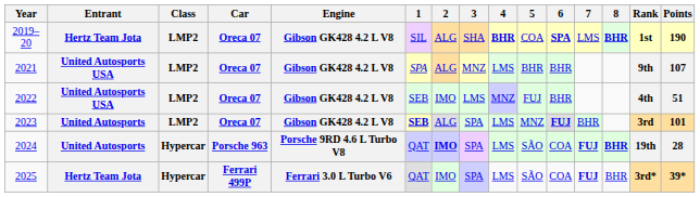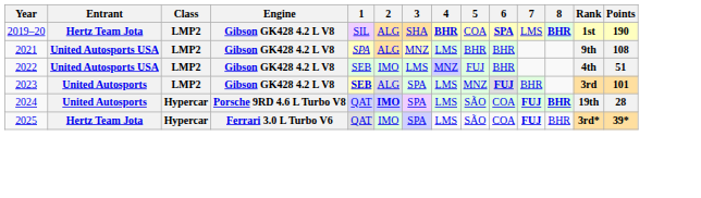 <table class="wikitable" style="text-align:center; font-size:85%">
 <tr>
 <th>Year</th>
 <th>Entrant</th>
 <th>Class</th>
-<th>Car</th>
 <th>Engine</th>
 <th>1</th>
 <th>2</th>
 <th>3</th>
 <th>4</th>
 <th>5</th>
 <th>6</th>
 <th>7</th>
 <th>8</th>
 <th>Rank</th>
 <th>Points</th>
 </tr>
 <tr>
 <td><a href='#'>2019–20</a></td>
 <th><a href='#'>Hertz Team Jota</a></th>
 <th>LMP2</th>
-<th><a href='#'>Oreca 07</a></th>
 <th><a href='#'>Gibson</a> GK428 4.2 L V8</th>
 <td style="background:#EFCFFF;"><a href='#'>SIL</a><br></td>
 <td style="background:#FFDF9F;"><a href='#'>ALG</a><br></td>
 <td style="background:#FFDF9F;"><a href='#'>SHA</a><br></td>
 <td style="background:#FFFFBF;"><strong><a href='#'>BHR</a></strong><br></td>
 <td style="background:#FFFFBF;"><a href='#'>COA</a><br></td>
 <td style="background:#FFFFBF;"><strong><a href='#'>SPA</a></strong><br></td>
 <td style="background:#FFFFBF;"><a href='#'>LMS</a><br></td>
 <td style="background:#DFFFDF;"><strong><a href='#'>BHR</a></strong><br></td>
 <th style="background:#FFFFBF;">1st</th>
 <th style="background:#FFFFBF;">190</th>
 </tr>
 <tr>
 <td><a href='#'>2021</a></td>
 <th><a href='#'>United Autosports USA</a></th>
 <th>LMP2</th>
-<th><a href='#'>Oreca 07</a></th>
 <th><a href='#'>Gibson</a> GK428 4.2 L V8</th>
 <td style="background:#FFFFBF;"><em><a href='#'>SPA</a></em><br></td>
 <td style="background:#FFDF9F;"><a href='#'>ALG</a><br></td>
 <td style="background:#FFFFBF;"><a href='#'>MNZ</a><br></td>
 <td style="background:#DFFFDF;"><a href='#'>LMS</a><br></td>
 <td style="background:#DFFFDF;"><a href='#'>BHR</a><br></td>
 <td style="background:#DFFFDF;"><a href='#'>BHR</a><br></td>
 <td></td>
 <td></td>
 <th>9th</th>
-<th>107</th>
+<th>108</th>
 </tr>
 <tr>
 <td><a href='#'>2022</a></td>
 <th><a href='#'>United Autosports USA</a></th>
 <th>LMP2</th>
-<th><a href='#'>Oreca 07</a></th>
 <th><a href='#'>Gibson</a> GK428 4.2 L V8</th>
 <td style="background:#DFFFDF;"><a href='#'>SEB</a><br></td>
 <td style="background:#DFFFDF;"><a href='#'>IMO</a><br></td>
 <td style="background:#DFFFDF;"><a href='#'>LMS</a><br></td>
 <td style="background:#CFCFFF;"><a href='#'>MNZ</a><br></td>
 <td style="background:#DFFFDF;"><a href='#'>FUJ</a><br></td>
 <td style="background:#DFFFDF;"><a href='#'>BHR</a><br></td>
 <td></td>
 <td></td>
 <th>4th</th>
 <th>51</th>
 </tr>
 <tr>
 <td><a href='#'>2023</a></td>
 <th><a href='#'>United Autosports</a></th>
 <th>LMP2</th>
-<th><a href='#'>Oreca 07</a></th>
 <th><a href='#'>Gibson</a> GK428 4.2 L V8</th>
 <td style="background:#FFFFBF;"><strong><a href='#'>SEB</a><br></strong></td>
 <td style="background:#DFDFDF;"><a href='#'>ALG</a><br></td>
 <td style="background:#DFFFDF;"><a href='#'>SPA</a><br></td>
 <td style="background:#DFFFDF;"><a href='#'>LMS</a><br></td>
 <td style="background:#DFFFDF;"><a href='#'>MNZ</a><br></td>
 <td style="background:#DFDFDF;"><strong><a href='#'>FUJ</a></strong><br></td>
 <td style="background:#DFFFDF;"><a href='#'>BHR</a><br></td>
 <td></td>
 <th style="background:#FFDF9F;">3rd</th>
 <th style="background:#FFDF9F;">101</th>
 </tr>
 <tr>
 <td><a href='#'>2024</a></td>
 <th><a href='#'>United Autosports</a></th>
 <th>Hypercar</th>
-<th><a href='#'>Porsche 963</a></th>
 <th><a href='#'>Porsche</a> 9RD 4.6 L Turbo V8</th>
 <td style="background:#CFCFFF;"><a href='#'>QAT</a><br></td>
 <td style="background:#CFCFFF;"><strong><a href='#'>IMO</a><br></strong></td>
 <td style="background:#EFCFFF;"><a href='#'>SPA</a><br></td>
 <td style="background:#DFFFDF;"><a href='#'>LMS</a><br></td>
 <td style="background:#DFFFDF;"><a href='#'>SÃO</a><br></td>
 <td style="background:#DFFFDF;"><a href='#'>COA</a><br></td>
 <td style="background:#DFFFDF;"><strong><a href='#'>FUJ</a><br></strong></td>
 <td style="background:#DFFFDF;"><strong><a href='#'>BHR</a><br></strong></td>
 <th>19th</th>
 <th>28</th>
 </tr>
 <tr>
 <td><a href='#'>2025</a></td>
 <th><a href='#'>Hertz Team Jota</a></th>
 <th>Hypercar</th>
-<th><a href='#'>Ferrari 499P</a></th>
 <th><a href='#'>Ferrari</a> 3.0 L Turbo V6</th>
 <td style="background:#DFDFDF;"><a href='#'>QAT</a><br></td>
 <td style="background:#DFFFDF;"><a href='#'>IMO</a><br></td>
 <td style="background:#CFCFFF;"><a href='#'>SPA</a><br></td>
 <td style="background:#;"><a href='#'>LMS</a><br></td>
 <td style="background:#;"><a href='#'>SÃO</a><br></td>
 <td style="background:#;"><a href='#'>COA</a><br></td>
 <td style="background:#;"><strong><a href='#'>FUJ</a><br></strong></td>
 <td style="background:#;"><a href='#'>BHR</a><br></td>
 <th style="background:#FFDF9F;">3rd*</th>
 <th style="background:#FFDF9F;">39*</th>
 </tr>
 </table>
